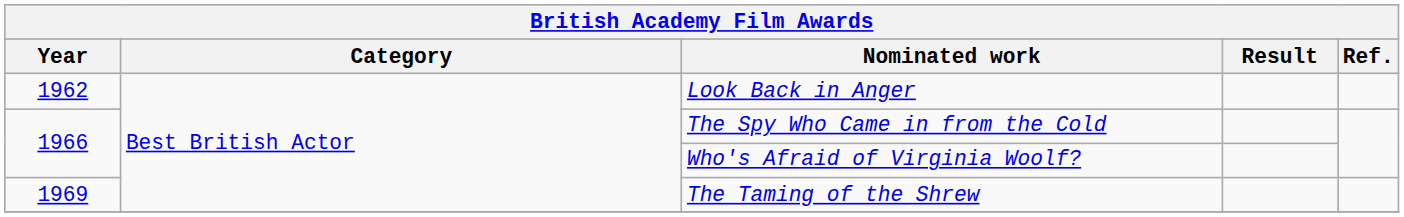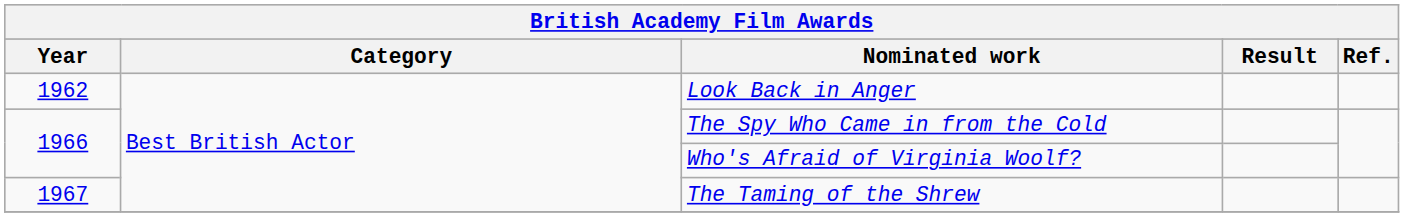 <table class=wikitable>
 <tr>
 <th colspan=5><a href='#'>British Academy Film Awards</a></th>
 </tr>
 <tr>
 <th scope="col" style="width:5em;">Year</th>
 <th scope="col" style="width:26em;">Category</th>
 <th scope="col" style="width:25em;">Nominated work</th>
 <th scope="col" style="width:5em;">Result</th>
 <th>Ref.</th>
 </tr>
 <tr>
 <td style="text-align:center;"><a href='#'>1962</a></td>
 <td rowspan="4"><a href='#'>Best British Actor</a></td>
 <td><em><a href='#'>Look Back in Anger</a></em></td>
 <td></td>
 <td></td>
 </tr>
 <tr>
 <td style="text-align:center;", rowspan=2><a href='#'>1966</a></td>
 <td><em><a href='#'>The Spy Who Came in from the Cold</a></em></td>
 <td></td>
 <td rowspan=2></td>
 </tr>
 <tr>
 <td><em><a href='#'>Who's Afraid of Virginia Woolf?</a></em></td>
 <td></td>
 </tr>
 <tr>
-<td style="text-align:center;"><a href='#'>1969</a></td>
+<td style="text-align:center;"><a href='#'>1967</a></td>
 <td><em><a href='#'>The Taming of the Shrew</a></em></td>
 <td></td>
 <td></td>
 </tr>
 <tr>
 </tr>
 </table>
